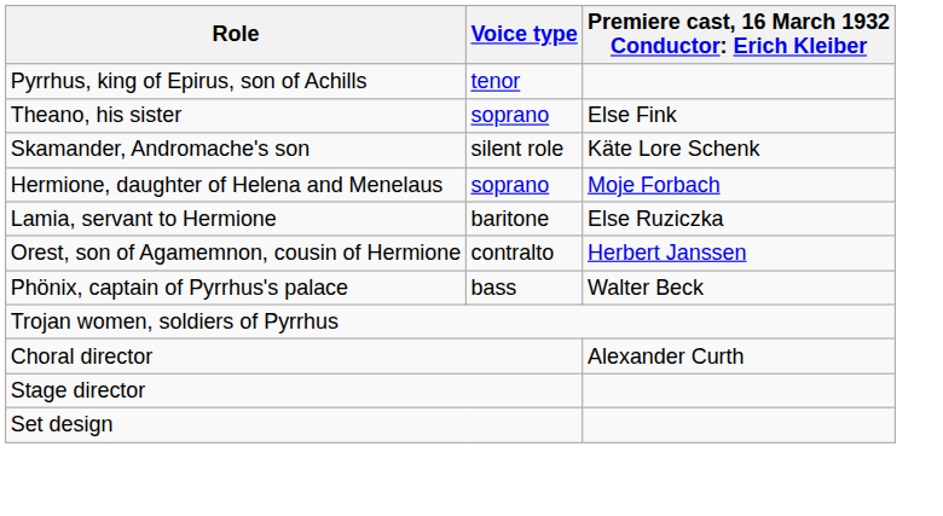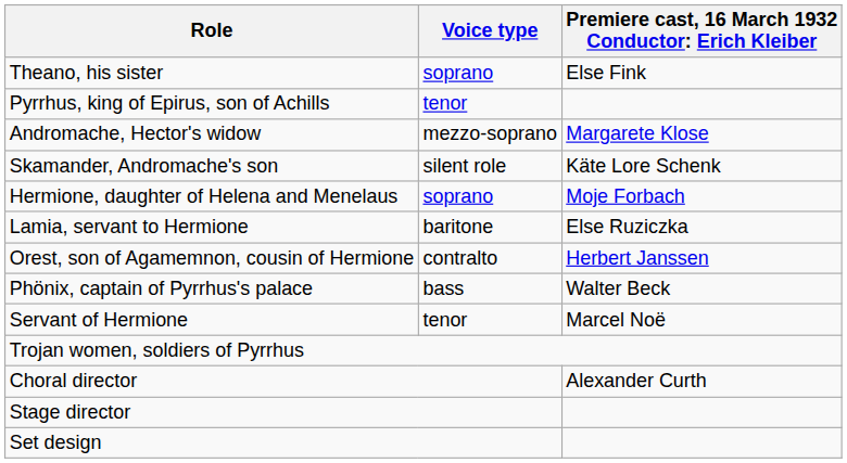 <table class="wikitable">
 <tr>
 <th>Role</th>
 <th><a href='#'>Voice type</a></th>
 <th>Premiere cast, 16 March 1932<br><a href='#'>Conductor</a>: <a href='#'>Erich Kleiber</a></th>
 </tr>
 <tr>
+<td>Theano, his sister</td>
+<td><a href='#'>soprano</a></td>
+<td>Else Fink</td>
+</tr>
+<tr>
 <td>Pyrrhus, king of Epirus, son of Achills</td>
 <td><a href='#'>tenor</a></td>
 <td></td>
 </tr>
 <tr>
-<td>Theano, his sister</td>
-<td><a href='#'>soprano</a></td>
-<td>Else Fink</td>
+<td>Andromache, Hector's widow</td>
+<td>mezzo-soprano</td>
+<td><a href='#'>Margarete Klose</a></td>
 </tr>
 <tr>
 <td>Skamander, Andromache's son</td>
 <td>silent role</td>
 <td>Käte Lore Schenk</td>
 </tr>
 <tr>
 <td>Hermione, daughter of Helena and Menelaus</td>
 <td><a href='#'>soprano</a></td>
 <td><a href='#'>Moje Forbach</a></td>
 </tr>
 <tr>
 <td>Lamia, servant to Hermione</td>
 <td>baritone</td>
 <td>Else Ruziczka</td>
 </tr>
 <tr>
 <td>Orest, son of Agamemnon, cousin of Hermione</td>
 <td>contralto</td>
 <td><a href='#'>Herbert Janssen</a></td>
 </tr>
 <tr>
 <td>Phönix, captain of Pyrrhus's palace</td>
 <td>bass</td>
 <td>Walter Beck</td>
 </tr>
 <tr>
+<td>Servant of Hermione</td>
+<td>tenor</td>
+<td>Marcel Noë</td>
+</tr>
+<tr>
 <td colspan="3">Trojan women, soldiers of Pyrrhus</td>
 </tr>
 <tr>
 <td colspan="2">Choral director</td>
 <td>Alexander Curth</td>
 </tr>
 <tr>
 <td colspan="2">Stage director</td>
 <td></td>
 </tr>
 <tr>
 <td colspan="2">Set design</td>
 <td></td>
 </tr>
 </table>
